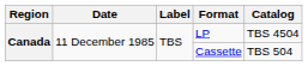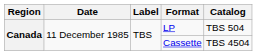 <table class="wikitable plainrowheaders">
 <tr>
 <th>Region</th>
 <th>Date</th>
 <th>Label</th>
 <th>Format</th>
 <th>Catalog</th>
 </tr>
 <tr>
 <th scope="row" rowspan="2">Canada</th>
 <td rowspan="2">11 December 1985</td>
 <td rowspan="2">TBS</td>
 <td><a href='#'>LP</a></td>
-<td>TBS 4504</td>
+<td>TBS 504</td>
 </tr>
 <tr>
 <td><a href='#'>Cassette</a></td>
-<td>TBS 504</td>
+<td>TBS 4504</td>
 </tr>
 </table>
